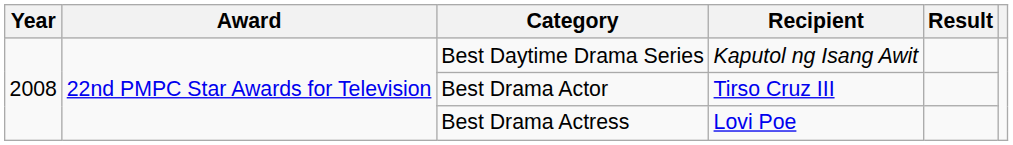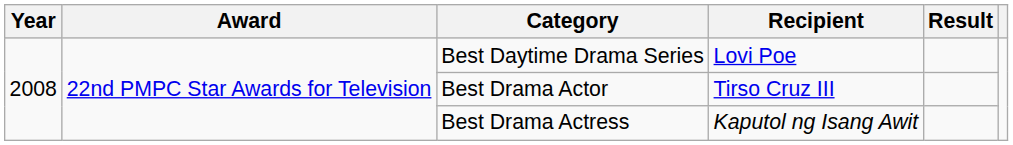 <table class="wikitable">
 <tr>
 <th>Year</th>
 <th>Award</th>
 <th>Category</th>
 <th>Recipient</th>
 <th>Result</th>
 <th></th>
 </tr>
 <tr>
 <td rowspan=3>2008</td>
 <td rowspan=3><a href='#'>22nd PMPC Star Awards for Television</a></td>
 <td>Best Daytime Drama Series</td>
-<td><em>Kaputol ng Isang Awit</em></td>
+<td><a href='#'>Lovi Poe</a></td>
 <td></td>
 <td rowspan=3></td>
 </tr>
 <tr>
 <td>Best Drama Actor</td>
 <td><a href='#'>Tirso Cruz III</a></td>
 <td></td>
 </tr>
 <tr>
 <td>Best Drama Actress</td>
-<td><a href='#'>Lovi Poe</a></td>
+<td><em>Kaputol ng Isang Awit</em></td>
 <td></td>
 </tr>
 </table>
